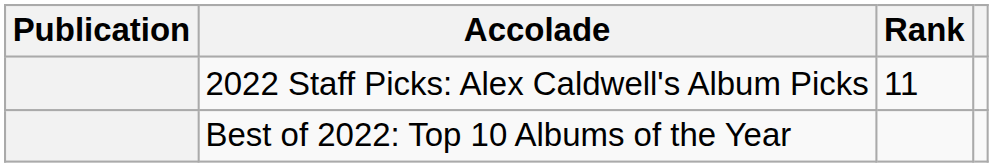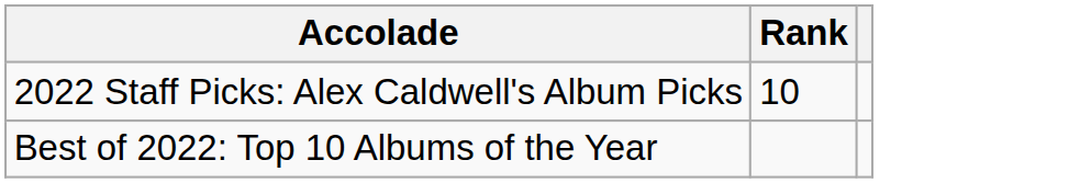 <table class="sortable wikitable plainrowheaders  mw-collapsible">
 <tr>
-<th scope="col">Publication</th>
 <th scope="col" class="unsortable">Accolade</th>
 <th scope="col">Rank</th>
 <th scope="col" class="unsortable"></th>
 </tr>
 <tr>
-<th scope="row"><em></em></th>
 <td>2022 Staff Picks: Alex Caldwell's Album Picks</td>
-<td>11</td>
+<td>10</td>
 <td></td>
 </tr>
 <tr>
-<th scope="row"><em></em></th>
 <td>Best of 2022: Top 10 Albums of the Year</td>
 <td></td>
 <td></td>
 </tr>
 </table>
